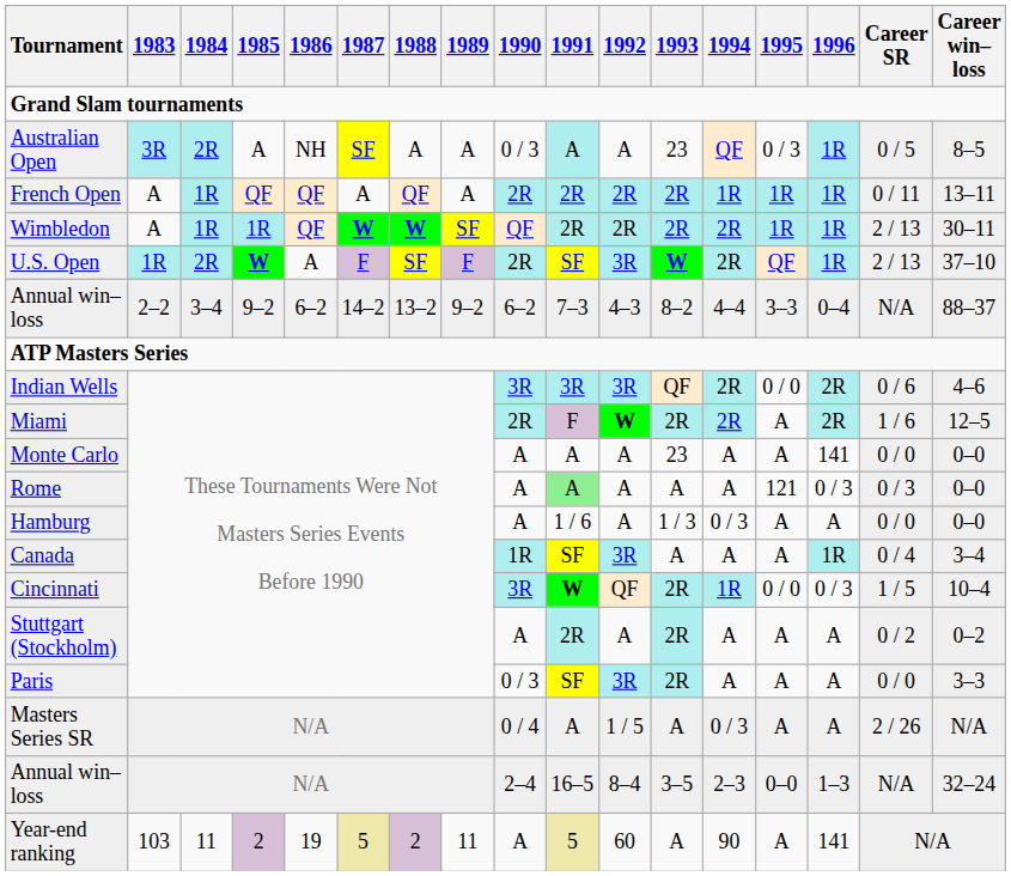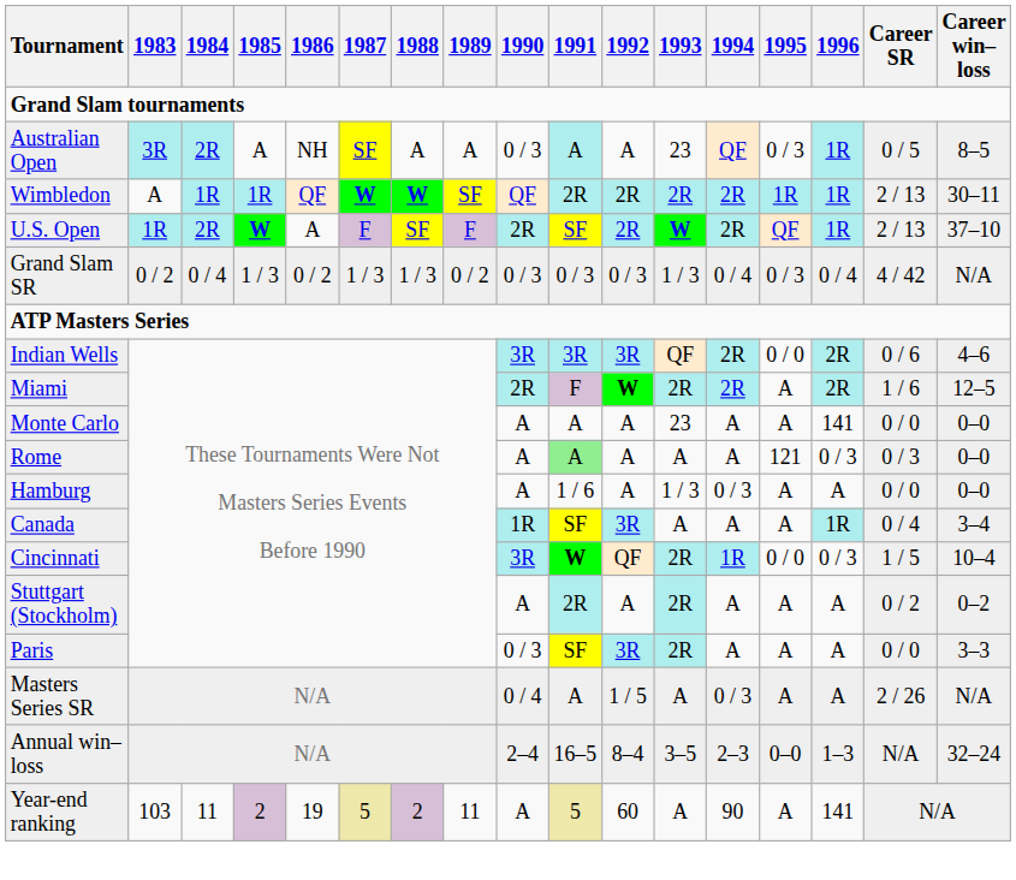 <table class="wikitable">
 <tr>
 <th>Tournament</th>
 <th><a href='#'>1983</a></th>
 <th><a href='#'>1984</a></th>
 <th><a href='#'>1985</a></th>
 <th><a href='#'>1986</a></th>
 <th><a href='#'>1987</a></th>
 <th><a href='#'>1988</a></th>
 <th><a href='#'>1989</a></th>
 <th><a href='#'>1990</a></th>
 <th><a href='#'>1991</a></th>
 <th><a href='#'>1992</a></th>
 <th><a href='#'>1993</a></th>
 <th><a href='#'>1994</a></th>
 <th><a href='#'>1995</a></th>
 <th><a href='#'>1996</a></th>
 <th>Career SR</th>
 <th>Career win–loss</th>
 </tr>
 <tr>
 <td colspan="17"><strong>Grand Slam tournaments</strong></td>
 </tr>
 <tr>
 <td bgcolor="#efefef"><a href='#'>Australian Open</a></td>
 <td align="center" style="background:#afeeee;"><a href='#'>3R</a></td>
 <td align="center" style="background:#afeeee;"><a href='#'>2R</a></td>
 <td align="center">A</td>
 <td align="center">NH</td>
 <td align="center" style="background:yellow;"><a href='#'>SF</a></td>
 <td align="center">A</td>
 <td align="center">A</td>
 <td align="center">0 / 3</td>
 <td align="center" style="background: paleturquoise;">A</td>
 <td align="center">A</td>
 <td align="center">23</td>
 <td align="center" style="background:#ffebcd;"><a href='#'>QF</a></td>
 <td align="center">0 / 3</td>
 <td align="center" style="background:#afeeee;"><a href='#'>1R</a></td>
 <td align="center" style="background:#EFEFEF;">0 / 5</td>
 <td align="center" style="background:#EFEFEF;">8–5</td>
 </tr>
 <tr>
-<td bgcolor="#efefef"><a href='#'>French Open</a></td>
-<td align="center">A</td>
-<td align="center" style="background:#afeeee;"><a href='#'>1R</a></td>
-<td align="center" style="background:#ffebcd;"><a href='#'>QF</a></td>
-<td align="center" style="background:#ffebcd;"><a href='#'>QF</a></td>
-<td align="center">A</td>
-<td align="center" style="background:#ffebcd;"><a href='#'>QF</a></td>
-<td align="center">A</td>
-<td align="center" style="background:#afeeee;"><a href='#'>2R</a></td>
-<td align="center" style="background:#afeeee;"><a href='#'>2R</a></td>
-<td align="center" style="background:#afeeee;"><a href='#'>2R</a></td>
-<td align="center" style="background:#afeeee;"><a href='#'>2R</a></td>
-<td align="center" style="background:#afeeee;"><a href='#'>1R</a></td>
-<td align="center" style="background:#afeeee;"><a href='#'>1R</a></td>
-<td align="center" style="background:#afeeee;"><a href='#'>1R</a></td>
-<td align="center" style="background:#EFEFEF;">0 / 11</td>
-<td align="center" style="background:#EFEFEF;">13–11</td>
-</tr>
-<tr>
 <td bgcolor="#efefef"><a href='#'>Wimbledon</a></td>
 <td align="center">A</td>
 <td align="center" style="background:#afeeee;"><a href='#'>1R</a></td>
 <td align="center" style="background:#afeeee;"><a href='#'>1R</a></td>
 <td align="center" style="background:#ffebcd;"><a href='#'>QF</a></td>
 <td align="center" style="background:#00ff00;"><a href='#'><strong>W</strong></a></td>
 <td align="center" style="background:#00ff00;"><a href='#'><strong>W</strong></a></td>
 <td align="center" style="background:yellow;"><a href='#'>SF</a></td>
 <td align="center" style="background:#ffebcd;"><a href='#'>QF</a></td>
 <td align="center" style="background:#afeeee;">2R</td>
 <td align="center" style="background:#afeeee;">2R</td>
 <td align="center" style="background:#afeeee;"><a href='#'>2R</a></td>
 <td align="center" style="background:#afeeee;"><a href='#'>2R</a></td>
 <td align="center" style="background:#afeeee;"><a href='#'>1R</a></td>
 <td align="center" style="background:#afeeee;"><a href='#'>1R</a></td>
 <td align="center" style="background:#EFEFEF;">2 / 13</td>
 <td align="center" style="background:#EFEFEF;">30–11</td>
 </tr>
 <tr>
 <td bgcolor="#efefef"><a href='#'>U.S. Open</a></td>
 <td align="center" style="background:#afeeee;"><a href='#'>1R</a></td>
 <td align="center" style="background:#afeeee;"><a href='#'>2R</a></td>
 <td align="center" style="background:#00ff00;"><a href='#'><strong>W</strong></a></td>
 <td align="center">A</td>
 <td align="center" style="background:#D8BFD8;"><a href='#'>F</a></td>
 <td align="center" style="background:yellow;"><a href='#'>SF</a></td>
 <td align="center" style="background:#D8BFD8;"><a href='#'>F</a></td>
 <td align="center" style="background:#afeeee;">2R</td>
 <td align="center" style="background:yellow;"><a href='#'>SF</a></td>
-<td align="center" style="background:#afeeee;"><a href='#'>3R</a></td>
+<td align="center" style="background:#afeeee;"><a href='#'>2R</a></td>
 <td align="center" style="background:#00ff00;"><a href='#'><strong>W</strong></a></td>
 <td align="center" style="background:#afeeee;">2R</td>
 <td align="center" style="background:#ffebcd;"><a href='#'>QF</a></td>
 <td align="center" style="background:#afeeee;"><a href='#'>1R</a></td>
 <td align="center" style="background:#EFEFEF;">2 / 13</td>
 <td align="center" style="background:#EFEFEF;">37–10</td>
 </tr>
-<tr>
-<td style="background:#EFEFEF;">Annual win–loss</td>
-<td align="center" style="background:#EFEFEF;">2–2</td>
-<td align="center" style="background:#EFEFEF;">3–4</td>
-<td align="center" style="background:#EFEFEF;">9–2</td>
-<td align="center" style="background:#EFEFEF;">6–2</td>
-<td align="center" style="background:#EFEFEF;">14–2</td>
-<td align="center" style="background:#EFEFEF;">13–2</td>
-<td align="center" style="background:#EFEFEF;">9–2</td>
-<td align="center" style="background:#EFEFEF;">6–2</td>
-<td align="center" style="background:#EFEFEF;">7–3</td>
-<td align="center" style="background:#EFEFEF;">4–3</td>
-<td align="center" style="background:#EFEFEF;">8–2</td>
-<td align="center" style="background:#EFEFEF;">4–4</td>
-<td align="center" style="background:#EFEFEF;">3–3</td>
-<td align="center" style="background:#EFEFEF;">0–4</td>
+<tr bgcolor="#efefef">
+<td>Grand Slam SR</td>
+<td align="center">0 / 2</td>
+<td align="center">0 / 4</td>
+<td align="center">1 / 3</td>
+<td align="center">0 / 2</td>
+<td align="center">1 / 3</td>
+<td align="center">1 / 3</td>
+<td align="center">0 / 2</td>
+<td align="center">0 / 3</td>
+<td align="center">0 / 3</td>
+<td align="center">0 / 3</td>
+<td align="center">1 / 3</td>
+<td align="center">0 / 4</td>
+<td align="center">0 / 3</td>
+<td align="center">0 / 4</td>
+<td align="center">4 / 42</td>
 <td align="center" style="background:#EFEFEF;">N/A</td>
-<td align="center" style="background:#EFEFEF;">88–37</td>
 </tr>
 <tr>
 <td colspan="17"><strong>ATP Masters Series</strong></td>
 </tr>
 <tr>
 <td style="background:#EFEFEF;"><a href='#'>Indian Wells</a></td>
 <td align="center" colspan="7" rowspan="9" style="color:#767676;">These Tournaments Were Not<br><br>Masters Series Events<br><br>Before 1990</td>
 <td align="center" style="background:#afeeee;"><a href='#'>3R</a></td>
 <td align="center" style="background:#afeeee;"><a href='#'>3R</a></td>
 <td align="center" style="background:#afeeee;"><a href='#'>3R</a></td>
 <td align="center" style="background:#ffebcd;">QF</td>
 <td align="center" style="background:#afeeee;">2R</td>
 <td align="center">0 / 0</td>
 <td align="center" style="background:#afeeee;">2R</td>
 <td align="center" style="background:#EFEFEF;">0 / 6</td>
 <td align="center" style="background:#EFEFEF;">4–6</td>
 </tr>
 <tr>
 <td style="background:#EFEFEF;"><a href='#'>Miami</a></td>
 <td align="center" style="background:#afeeee;">2R</td>
 <td align="center" style="background:#D8BFD8;">F</td>
 <td align="center" style="background:#00ff00;"><strong>W</strong></td>
 <td align="center" style="background:#afeeee;">2R</td>
 <td align="center" style="background:#afeeee;"><a href='#'>2R</a></td>
 <td align="center">A</td>
 <td align="center" style="background:#afeeee;">2R</td>
 <td align="center" style="background:#EFEFEF;">1 / 6</td>
 <td align="center" style="background:#EFEFEF;">12–5</td>
 </tr>
 <tr>
 <td style="background:#EFEFEF;"><a href='#'>Monte Carlo</a></td>
 <td align="center">A</td>
 <td align="center">A</td>
 <td align="center">A</td>
 <td align="center">23</td>
 <td align="center">A</td>
 <td align="center">A</td>
 <td align="center">141</td>
 <td align="center" style="background:#EFEFEF;">0 / 0</td>
 <td align="center" style="background:#EFEFEF;">0–0</td>
 </tr>
 <tr>
 <td style="background:#EFEFEF;"><a href='#'>Rome</a></td>
 <td align="center">A</td>
 <td align="center" style="background: lightgreen;">A</td>
 <td align="center">A</td>
 <td align="center">A</td>
 <td align="center">A</td>
 <td align="center">121</td>
 <td align="center">0 / 3</td>
 <td align="center" style="background:#EFEFEF;">0 / 3</td>
 <td align="center" style="background:#EFEFEF;">0–0</td>
 </tr>
 <tr>
 <td style="background:#EFEFEF;"><a href='#'>Hamburg</a></td>
 <td align="center">A</td>
 <td align="center">1 / 6</td>
 <td align="center">A</td>
 <td align="center">1 / 3</td>
 <td align="center">0 / 3</td>
 <td align="center">A</td>
 <td align="center">A</td>
 <td align="center" style="background:#EFEFEF;">0 / 0</td>
 <td align="center" style="background:#EFEFEF;">0–0</td>
 </tr>
 <tr>
 <td style="background:#EFEFEF;"><a href='#'>Canada</a></td>
 <td align="center" style="background:#afeeee;">1R</td>
 <td align="center" style="background:yellow;">SF</td>
 <td align="center" style="background:#afeeee;"><a href='#'>3R</a></td>
 <td align="center">A</td>
 <td align="center">A</td>
 <td align="center">A</td>
 <td align="center" style="background:#afeeee;">1R</td>
 <td align="center" style="background:#EFEFEF;">0 / 4</td>
 <td align="center" style="background:#EFEFEF;">3–4</td>
 </tr>
 <tr>
 <td style="background:#EFEFEF;"><a href='#'>Cincinnati</a></td>
 <td align="center" style="background:#afeeee;"><a href='#'>3R</a></td>
 <td align="center" style="background:#00ff00;"><strong>W</strong></td>
 <td align="center" style="background:#ffebcd;">QF</td>
 <td align="center" style="background:#afeeee;">2R</td>
 <td align="center" style="background:#afeeee;"><a href='#'>1R</a></td>
 <td align="center">0 / 0</td>
 <td align="center">0 / 3</td>
 <td align="center" style="background:#EFEFEF;">1 / 5</td>
 <td align="center" style="background:#EFEFEF;">10–4</td>
 </tr>
 <tr>
 <td style="background:#EFEFEF;"><a href='#'>Stuttgart (Stockholm)</a></td>
 <td align="center">A</td>
 <td align="center" style="background:#afeeee;">2R</td>
 <td align="center">A</td>
 <td align="center" style="background:#afeeee;">2R</td>
 <td align="center">A</td>
 <td align="center">A</td>
 <td align="center">A</td>
 <td align="center" style="background:#EFEFEF;">0 / 2</td>
 <td align="center" style="background:#EFEFEF;">0–2</td>
 </tr>
 <tr>
 <td style="background:#EFEFEF;"><a href='#'>Paris</a></td>
 <td align="center">0 / 3</td>
 <td align="center" style="background:yellow;">SF</td>
 <td align="center" style="background:#afeeee;"><a href='#'>3R</a></td>
 <td align="center" style="background:#afeeee;">2R</td>
 <td align="center">A</td>
 <td align="center">A</td>
 <td align="center">A</td>
 <td align="center" style="background:#EFEFEF;">0 / 0</td>
 <td align="center" style="background:#EFEFEF;">3–3</td>
 </tr>
 <tr bgcolor="#efefef">
 <td>Masters Series SR</td>
 <td align="center" colspan="7" style="color:#767676;">N/A</td>
 <td align="center">0 / 4</td>
 <td align="center">A</td>
 <td align="center">1 / 5</td>
 <td align="center">A</td>
 <td align="center">0 / 3</td>
 <td align="center">A</td>
 <td align="center">A</td>
 <td align="center">2 / 26</td>
 <td align="center" style="background:#EFEFEF;">N/A</td>
 </tr>
 <tr bgcolor="#efefef">
 <td style="background:#EFEFEF;">Annual win–loss</td>
 <td align="center" colspan="7" style="color:#767676;">N/A</td>
 <td align="center" style="background:#EFEFEF;">2–4</td>
 <td align="center" style="background:#EFEFEF;">16–5</td>
 <td align="center" style="background:#EFEFEF;">8–4</td>
 <td align="center" style="background:#EFEFEF;">3–5</td>
 <td align="center" style="background:#EFEFEF;">2–3</td>
 <td align="center" style="background:#EFEFEF;">0–0</td>
 <td align="center" style="background:#EFEFEF;">1–3</td>
 <td align="center" style="background:#EFEFEF;">N/A</td>
 <td align="center" style="background:#EFEFEF;">32–24</td>
 </tr>
 <tr>
 <td style="background:#EFEFEF;">Year-end ranking</td>
 <td align="center">103</td>
 <td align="center">11</td>
 <td align="center" style="background:#D8BFD8;">2</td>
 <td align="center">19</td>
 <td align="center" style="background:#EEE8AA;">5</td>
 <td align="center" style="background:#D8BFD8;">2</td>
 <td align="center">11</td>
 <td align="center">A</td>
 <td align="center" style="background:#EEE8AA;">5</td>
 <td align="center">60</td>
 <td align="center">A</td>
 <td align="center">90</td>
 <td align="center">A</td>
 <td align="center">141</td>
 <td colspan=2 align="center" style="background:#EFEFEF;">N/A</td>
 </tr>
 </table>
